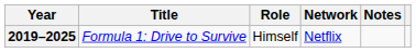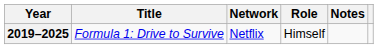 <table class="wikitable sortable plainrowheaders">
 <tr>
 <th scope="col">Year</th>
 <th scope="col">Title</th>
+<th scope="col">Network</th>
 <th scope="col">Role</th>
-<th scope="col">Network</th>
 <th class="unsortable" scope="col">Notes</th>
 <th class="unsortable" scope="col"></th>
 </tr>
 <tr>
 <th scope="row">2019–2025</th>
 <td scope="row"><em><a href='#'>Formula 1: Drive to Survive</a></em></td>
+<td><a href='#'>Netflix</a></td>
 <td>Himself</td>
-<td><a href='#'>Netflix</a></td>
 <td></td>
 <td style="text-align:center;"></td>
 </tr>
 </table>
